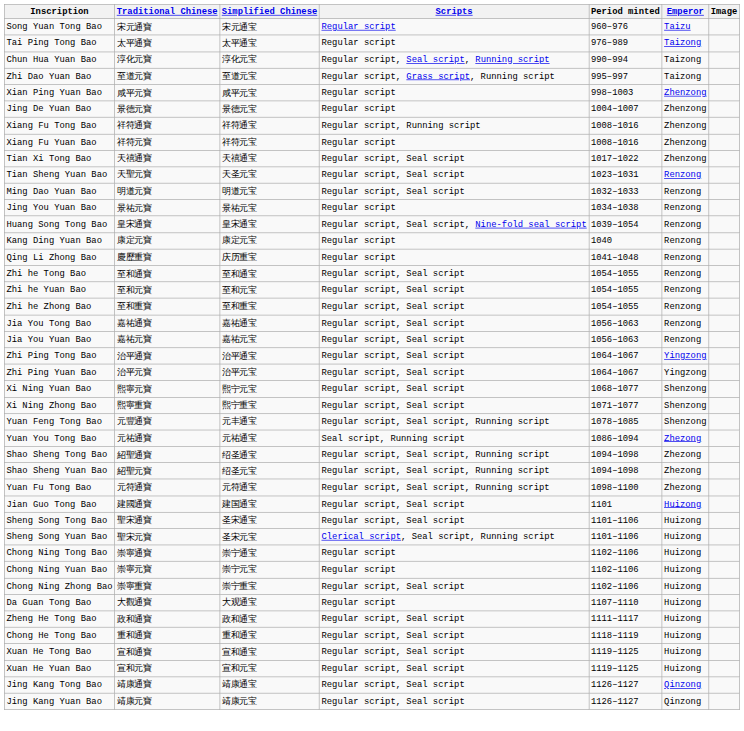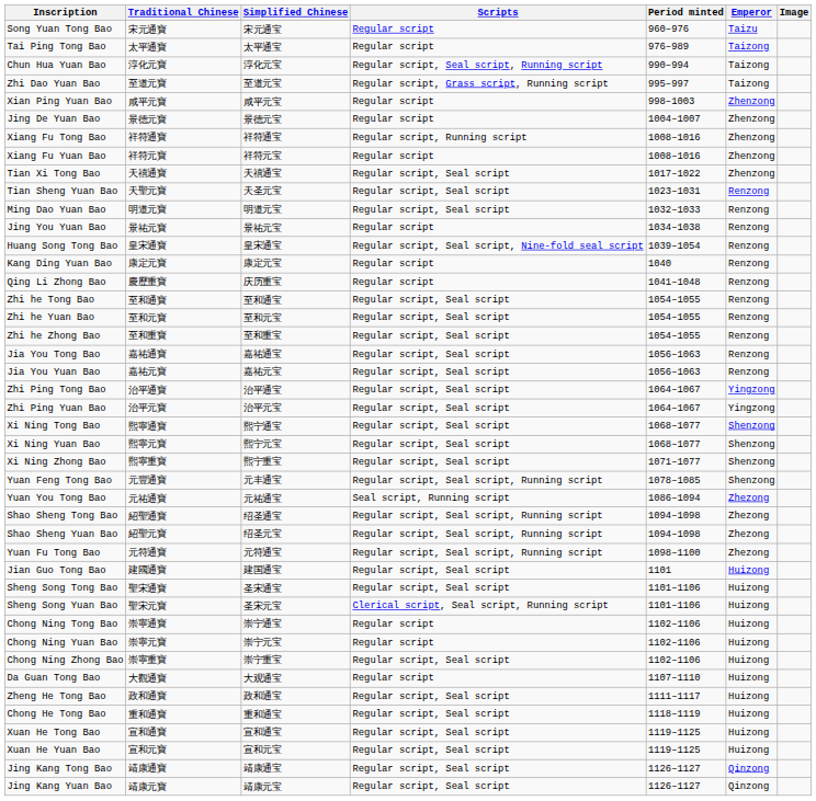 <table class="wikitable">
 <tr>
 <th>Inscription</th>
 <th><a href='#'>Traditional Chinese</a></th>
 <th><a href='#'>Simplified Chinese</a></th>
 <th><a href='#'>Scripts</a></th>
 <th>Period minted</th>
 <th><a href='#'>Emperor</a></th>
 <th>Image</th>
 </tr>
 <tr>
 <td>Song Yuan Tong Bao</td>
 <td>宋元通寶</td>
 <td>宋元通宝</td>
 <td><a href='#'>Regular script</a></td>
 <td>960–976</td>
 <td><a href='#'>Taizu</a></td>
 <td></td>
 </tr>
 <tr>
 <td>Tai Ping Tong Bao</td>
 <td>太平通寶</td>
 <td>太平通宝</td>
 <td>Regular script</td>
 <td>976–989</td>
 <td><a href='#'>Taizong</a></td>
 <td></td>
 </tr>
 <tr>
 <td>Chun Hua Yuan Bao</td>
 <td>淳化元寶</td>
 <td>淳化元宝</td>
 <td>Regular script, <a href='#'>Seal script</a>, <a href='#'>Running script</a></td>
 <td>990–994</td>
 <td>Taizong</td>
 <td></td>
 </tr>
 <tr>
 <td>Zhi Dao Yuan Bao</td>
 <td>至道元寶</td>
 <td>至道元宝</td>
 <td>Regular script, <a href='#'>Grass script</a>, Running script</td>
 <td>995–997</td>
 <td>Taizong</td>
 <td></td>
 </tr>
 <tr>
 <td>Xian Ping Yuan Bao</td>
 <td>咸平元寶</td>
 <td>咸平元宝</td>
 <td>Regular script</td>
 <td>998–1003</td>
 <td><a href='#'>Zhenzong</a></td>
 <td></td>
 </tr>
 <tr>
 <td>Jing De Yuan Bao</td>
 <td>景德元寶</td>
 <td>景德元宝</td>
 <td>Regular script</td>
 <td>1004–1007</td>
 <td>Zhenzong</td>
 <td></td>
 </tr>
 <tr>
 <td>Xiang Fu Tong Bao</td>
 <td>祥符通寶</td>
 <td>祥符通宝</td>
 <td>Regular script, Running script</td>
 <td>1008–1016</td>
 <td>Zhenzong</td>
 <td></td>
 </tr>
 <tr>
 <td>Xiang Fu Yuan Bao</td>
 <td>祥符元寶</td>
 <td>祥符元宝</td>
 <td>Regular script</td>
 <td>1008–1016</td>
 <td>Zhenzong</td>
 <td></td>
 </tr>
 <tr>
 <td>Tian Xi Tong Bao</td>
 <td>天禧通寶</td>
 <td>天禧通宝</td>
 <td>Regular script, Seal script</td>
 <td>1017–1022</td>
 <td>Zhenzong</td>
 <td></td>
 </tr>
 <tr>
 <td>Tian Sheng Yuan Bao</td>
 <td>天聖元寶</td>
 <td>天圣元宝</td>
 <td>Regular script, Seal script</td>
 <td>1023–1031</td>
 <td><a href='#'>Renzong</a></td>
 <td></td>
 </tr>
 <tr>
 <td>Ming Dao Yuan Bao</td>
 <td>明道元寶</td>
 <td>明道元宝</td>
 <td>Regular script, Seal script</td>
 <td>1032–1033</td>
 <td>Renzong</td>
 <td></td>
 </tr>
 <tr>
 <td>Jing You Yuan Bao</td>
 <td>景祐元寶</td>
 <td>景祐元宝</td>
 <td>Regular script</td>
 <td>1034–1038</td>
 <td>Renzong</td>
 <td></td>
 </tr>
 <tr>
 <td>Huang Song Tong Bao</td>
 <td>皇宋通寶</td>
 <td>皇宋通宝</td>
 <td>Regular script, Seal script, <a href='#'>Nine-fold seal script</a></td>
 <td>1039–1054</td>
 <td>Renzong</td>
 <td></td>
 </tr>
 <tr>
 <td>Kang Ding Yuan Bao</td>
 <td>康定元寶</td>
 <td>康定元宝</td>
 <td>Regular script</td>
 <td>1040</td>
 <td>Renzong</td>
 <td></td>
 </tr>
 <tr>
 <td>Qing Li Zhong Bao</td>
 <td>慶歷重寶</td>
 <td>庆历重宝</td>
 <td>Regular script</td>
 <td>1041–1048</td>
 <td>Renzong</td>
 <td></td>
 </tr>
 <tr>
 <td>Zhi he Tong Bao</td>
 <td>至和通寶</td>
 <td>至和通宝</td>
 <td>Regular script, Seal script</td>
 <td>1054–1055</td>
 <td>Renzong</td>
 <td></td>
 </tr>
 <tr>
 <td>Zhi he Yuan Bao</td>
 <td>至和元寶</td>
 <td>至和元宝</td>
 <td>Regular script, Seal script</td>
 <td>1054–1055</td>
 <td>Renzong</td>
 <td></td>
 </tr>
 <tr>
 <td>Zhi he Zhong Bao</td>
 <td>至和重寶</td>
 <td>至和重宝</td>
 <td>Regular script, Seal script</td>
 <td>1054–1055</td>
 <td>Renzong</td>
 <td></td>
 </tr>
 <tr>
 <td>Jia You Tong Bao</td>
 <td>嘉祐通寶</td>
 <td>嘉祐通宝</td>
 <td>Regular script, Seal script</td>
 <td>1056–1063</td>
 <td>Renzong</td>
 <td></td>
 </tr>
 <tr>
 <td>Jia You Yuan Bao</td>
 <td>嘉祐元寶</td>
 <td>嘉祐元宝</td>
 <td>Regular script, Seal script</td>
 <td>1056–1063</td>
 <td>Renzong</td>
 <td></td>
 </tr>
 <tr>
 <td>Zhi Ping Tong Bao</td>
 <td>治平通寶</td>
 <td>治平通宝</td>
 <td>Regular script, Seal script</td>
 <td>1064–1067</td>
 <td><a href='#'>Yingzong</a></td>
 <td></td>
 </tr>
 <tr>
 <td>Zhi Ping Yuan Bao</td>
 <td>治平元寶</td>
 <td>治平元宝</td>
 <td>Regular script, Seal script</td>
 <td>1064–1067</td>
 <td>Yingzong</td>
 <td></td>
 </tr>
 <tr>
+<td>Xi Ning Tong Bao</td>
+<td>熙寧通寶</td>
+<td>熙宁通宝</td>
+<td>Regular script, Seal script</td>
+<td>1068–1077</td>
+<td><a href='#'>Shenzong</a></td>
+<td></td>
+</tr>
+<tr>
 <td>Xi Ning Yuan Bao</td>
 <td>熙寧元寶</td>
 <td>熙宁元宝</td>
 <td>Regular script, Seal script</td>
 <td>1068–1077</td>
 <td>Shenzong</td>
 <td></td>
 </tr>
 <tr>
 <td>Xi Ning Zhong Bao</td>
 <td>熙寧重寶</td>
 <td>熙宁重宝</td>
 <td>Regular script, Seal script</td>
 <td>1071–1077</td>
 <td>Shenzong</td>
 <td></td>
 </tr>
 <tr>
 <td>Yuan Feng Tong Bao</td>
 <td>元豐通寶</td>
 <td>元丰通宝</td>
 <td>Regular script, Seal script, Running script</td>
 <td>1078–1085</td>
 <td>Shenzong</td>
 <td></td>
 </tr>
 <tr>
 <td>Yuan You Tong Bao</td>
 <td>元祐通寶</td>
 <td>元祐通宝</td>
 <td>Seal script, Running script</td>
 <td>1086–1094</td>
 <td><a href='#'>Zhezong</a></td>
 <td></td>
 </tr>
 <tr>
 <td>Shao Sheng Tong Bao</td>
 <td>紹聖通寶</td>
 <td>绍圣通宝</td>
 <td>Regular script, Seal script, Running script</td>
 <td>1094–1098</td>
 <td>Zhezong</td>
 <td></td>
 </tr>
 <tr>
 <td>Shao Sheng Yuan Bao</td>
 <td>紹聖元寶</td>
 <td>绍圣元宝</td>
 <td>Regular script, Seal script, Running script</td>
 <td>1094–1098</td>
 <td>Zhezong</td>
 <td></td>
 </tr>
 <tr>
 <td>Yuan Fu Tong Bao</td>
 <td>元符通寶</td>
 <td>元符通宝</td>
 <td>Regular script, Seal script, Running script</td>
 <td>1098–1100</td>
 <td>Zhezong</td>
 <td></td>
 </tr>
 <tr>
 <td>Jian Guo Tong Bao</td>
 <td>建國通寶</td>
 <td>建国通宝</td>
 <td>Regular script, Seal script</td>
 <td>1101</td>
 <td><a href='#'>Huizong</a></td>
 <td></td>
 </tr>
 <tr>
 <td>Sheng Song Tong Bao</td>
 <td>聖宋通寶</td>
 <td>圣宋通宝</td>
 <td>Regular script,  Seal script</td>
 <td>1101–1106</td>
 <td>Huizong</td>
 <td></td>
 </tr>
 <tr>
 <td>Sheng Song Yuan Bao</td>
 <td>聖宋元寶</td>
 <td>圣宋元宝</td>
 <td><a href='#'>Clerical script</a>, Seal script, Running script</td>
 <td>1101–1106</td>
 <td>Huizong</td>
 <td></td>
 </tr>
 <tr>
 <td>Chong Ning Tong Bao</td>
 <td>崇寧通寶</td>
 <td>崇宁通宝</td>
 <td>Regular script</td>
 <td>1102–1106</td>
 <td>Huizong</td>
 <td></td>
 </tr>
 <tr>
 <td>Chong Ning Yuan Bao</td>
 <td>崇寧元寶</td>
 <td>崇宁元宝</td>
 <td>Regular script</td>
 <td>1102–1106</td>
 <td>Huizong</td>
 <td></td>
 </tr>
 <tr>
 <td>Chong Ning Zhong Bao</td>
 <td>崇寧重寶</td>
 <td>崇宁重宝</td>
 <td>Regular script, Seal script</td>
 <td>1102–1106</td>
 <td>Huizong</td>
 <td></td>
 </tr>
 <tr>
 <td>Da Guan Tong Bao</td>
 <td>大觀通寶</td>
 <td>大观通宝</td>
 <td>Regular script</td>
 <td>1107–1110</td>
 <td>Huizong</td>
 <td></td>
 </tr>
 <tr>
 <td>Zheng He Tong Bao</td>
 <td>政和通寶</td>
 <td>政和通宝</td>
 <td>Regular script, Seal script</td>
 <td>1111–1117</td>
 <td>Huizong</td>
 <td></td>
 </tr>
 <tr>
 <td>Chong He Tong Bao</td>
 <td>重和通寶</td>
 <td>重和通宝</td>
 <td>Regular script, Seal script</td>
 <td>1118–1119</td>
 <td>Huizong</td>
 <td></td>
 </tr>
 <tr>
 <td>Xuan He Tong Bao</td>
 <td>宣和通寶</td>
 <td>宣和通宝</td>
 <td>Regular script, Seal script</td>
 <td>1119–1125</td>
 <td>Huizong</td>
 <td></td>
 </tr>
 <tr>
 <td>Xuan He Yuan Bao</td>
 <td>宣和元寶</td>
 <td>宣和元宝</td>
 <td>Regular script, Seal script</td>
 <td>1119–1125</td>
 <td>Huizong</td>
 <td></td>
 </tr>
 <tr>
 <td>Jing Kang Tong Bao</td>
 <td>靖康通寶</td>
 <td>靖康通宝</td>
 <td>Regular script, Seal script</td>
 <td>1126–1127</td>
 <td><a href='#'>Qinzong</a></td>
 <td></td>
 </tr>
 <tr>
 <td>Jing Kang Yuan Bao</td>
 <td>靖康元寶</td>
 <td>靖康元宝</td>
 <td>Regular script, Seal script</td>
 <td>1126–1127</td>
 <td>Qinzong</td>
 <td></td>
 </tr>
 </table>
